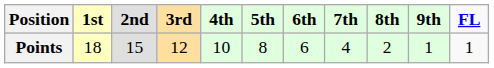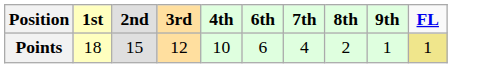 <table class="wikitable" style="font-size: 85%; text-align:center">
 <tr>
 <th>Position</th>
 <td style="background:#FFFFBF"> <strong>1st</strong> </td>
 <td style="background:#DFDFDF"> <strong>2nd</strong> </td>
 <td style="background:#FFDF9F"> <strong>3rd</strong> </td>
 <td style="background:#DFFFDF"> <strong>4th</strong> </td>
-<td style="background:#DFFFDF"> <strong>5th</strong> </td>
 <td style="background:#DFFFDF"> <strong>6th</strong> </td>
 <td style="background:#DFFFDF"> <strong>7th</strong> </td>
 <td style="background:#DFFFDF"> <strong>8th</strong> </td>
 <td style="background:#DFFFDF"> <strong>9th</strong> </td>
 <td> <strong><a href='#'>FL</a></strong> </td>
 </tr>
 <tr>
 <th>Points</th>
 <td style="background:#FFFFBF">18</td>
 <td style="background:#DFDFDF">15</td>
 <td style="background:#FFDF9F">12</td>
 <td style="background:#DFFFDF">10</td>
-<td style="background:#DFFFDF">8</td>
 <td style="background:#DFFFDF">6</td>
 <td style="background:#DFFFDF">4</td>
 <td style="background:#DFFFDF">2</td>
 <td style="background:#DFFFDF">1</td>
-<td>1</td>
+<td style="background: khaki;">1</td>
 </tr>
 </table>
